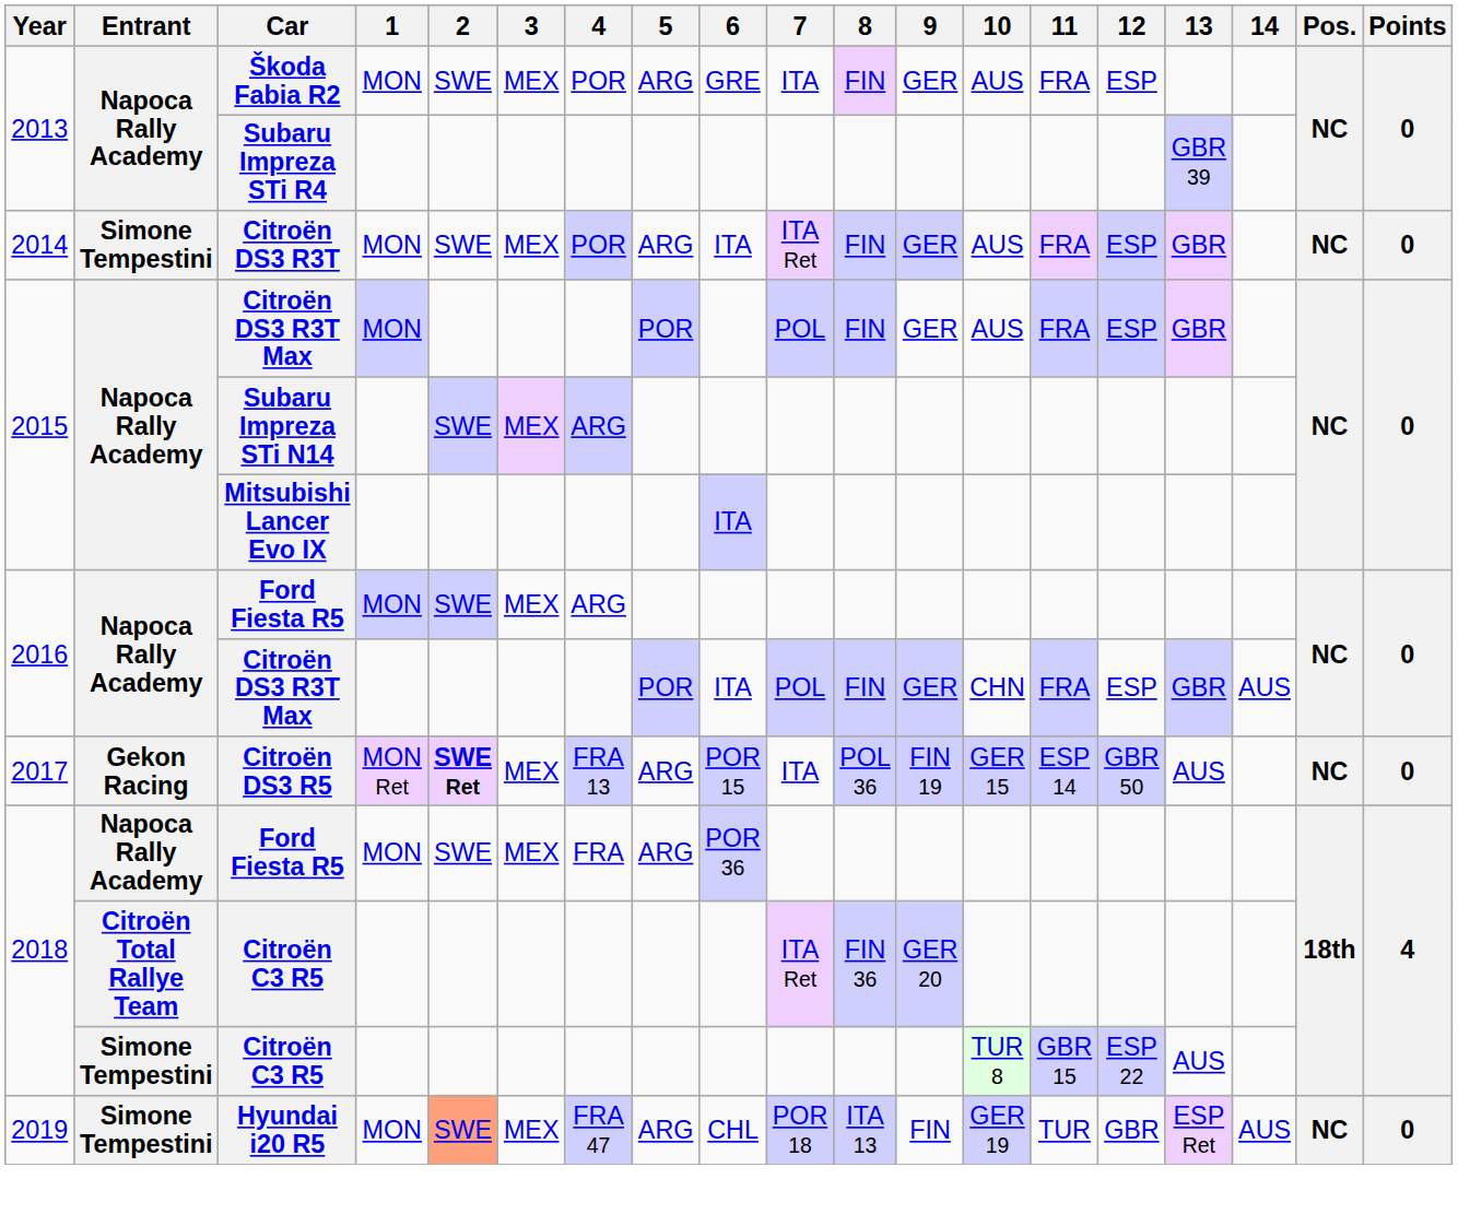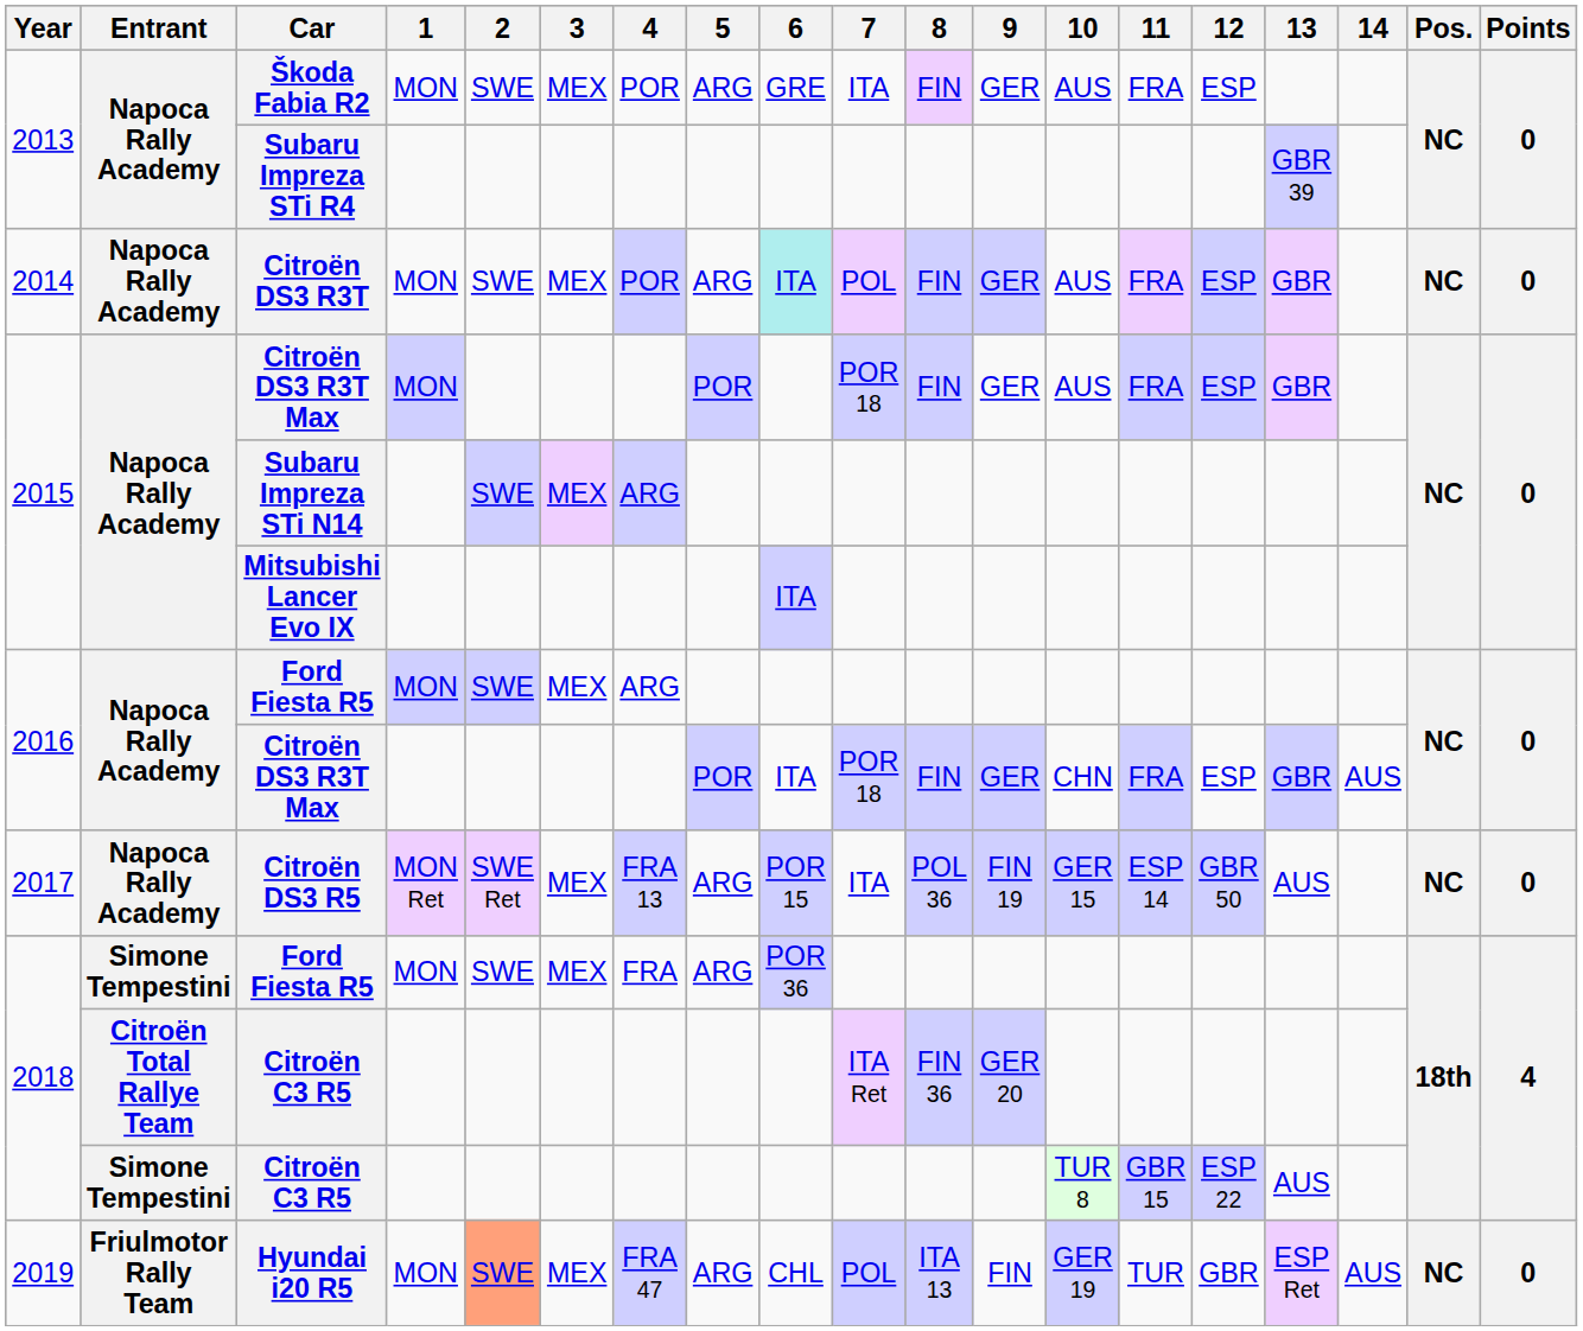 <table class="wikitable" style="text-align:center; font-size:90%;">
 <tr>
 <th>Year</th>
 <th>Entrant</th>
 <th>Car</th>
 <th>1</th>
 <th>2</th>
 <th>3</th>
 <th>4</th>
 <th>5</th>
 <th>6</th>
 <th>7</th>
 <th>8</th>
 <th>9</th>
 <th>10</th>
 <th>11</th>
 <th>12</th>
 <th>13</th>
 <th>14</th>
 <th>Pos.</th>
 <th>Points</th>
 </tr>
 <tr>
 <td rowspan="2"><a href='#'>2013</a></td>
 <th rowspan="2">Napoca Rally Academy</th>
 <th><a href='#'>Škoda Fabia R2</a></th>
 <td><a href='#'>MON</a></td>
 <td><a href='#'>SWE</a></td>
 <td><a href='#'>MEX</a></td>
 <td><a href='#'>POR</a></td>
 <td><a href='#'>ARG</a></td>
 <td><a href='#'>GRE</a></td>
 <td><a href='#'>ITA</a></td>
 <td style="background:#efcfff;"><a href='#'>FIN</a><br></td>
 <td><a href='#'>GER</a></td>
 <td><a href='#'>AUS</a></td>
 <td><a href='#'>FRA</a></td>
 <td><a href='#'>ESP</a></td>
 <td></td>
 <td></td>
 <th rowspan="2">NC</th>
 <th rowspan="2">0</th>
 </tr>
 <tr>
 <th><a href='#'>Subaru Impreza STi R4</a></th>
 <td></td>
 <td></td>
 <td></td>
 <td></td>
 <td></td>
 <td></td>
 <td></td>
 <td></td>
 <td></td>
 <td></td>
 <td></td>
 <td></td>
 <td style="background:#cfcfff;"><a href='#'>GBR</a><br><small>39</small></td>
 <td></td>
 </tr>
 <tr>
 <td><a href='#'>2014</a></td>
-<th>Simone Tempestini</th>
+<th rowspan="1">Napoca Rally Academy</th>
 <th><a href='#'>Citroën DS3 R3T</a></th>
 <td><a href='#'>MON</a></td>
 <td><a href='#'>SWE</a></td>
 <td><a href='#'>MEX</a></td>
 <td style="background:#cfcfff;"><a href='#'>POR</a><br></td>
 <td><a href='#'>ARG</a></td>
-<td><a href='#'>ITA</a></td>
-<td style="background:#efcfff;"><a href='#'>ITA</a><br><small>Ret</small></td>
+<td style="background: paleturquoise;"><a href='#'>ITA</a></td>
+<td style="background:#efcfff;"><a href='#'>POL</a><br></td>
 <td style="background:#cfcfff;"><a href='#'>FIN</a><br></td>
 <td style="background:#cfcfff;"><a href='#'>GER</a><br></td>
 <td><a href='#'>AUS</a></td>
 <td style="background:#efcfff;"><a href='#'>FRA</a><br></td>
 <td style="background:#cfcfff;"><a href='#'>ESP</a><br></td>
 <td style="background:#efcfff;"><a href='#'>GBR</a><br></td>
 <td></td>
 <th>NC</th>
 <th>0</th>
 </tr>
 <tr>
 <td rowspan="3"><a href='#'>2015</a></td>
 <th rowspan="3">Napoca Rally Academy</th>
 <th><a href='#'>Citroën DS3 R3T Max</a></th>
 <td style="background:#cfcfff;"><a href='#'>MON</a><br></td>
 <td></td>
 <td></td>
 <td></td>
 <td style="background:#cfcfff;"><a href='#'>POR</a><br></td>
 <td></td>
-<td style="background:#cfcfff;"><a href='#'>POL</a><br></td>
+<td style="background:#cfcfff;"><a href='#'>POR</a><br><small>18</small></td>
 <td style="background:#cfcfff;"><a href='#'>FIN</a><br></td>
 <td><a href='#'>GER</a></td>
 <td><a href='#'>AUS</a></td>
 <td style="background:#cfcfff;"><a href='#'>FRA</a><br></td>
 <td style="background:#cfcfff;"><a href='#'>ESP</a><br></td>
 <td style="background:#efcfff;"><a href='#'>GBR</a><br></td>
 <td></td>
 <th rowspan="3">NC</th>
 <th rowspan="3">0</th>
 </tr>
 <tr>
 <th><a href='#'>Subaru Impreza STi N14</a></th>
 <td></td>
 <td style="background:#cfcfff;"><a href='#'>SWE</a><br></td>
 <td style="background:#efcfff;"><a href='#'>MEX</a><br></td>
 <td style="background:#CFCFFF;"><a href='#'>ARG</a><br></td>
 <td></td>
 <td></td>
 <td></td>
 <td></td>
 <td></td>
 <td></td>
 <td></td>
 <td></td>
 <td></td>
 <td></td>
 </tr>
 <tr>
 <th><a href='#'>Mitsubishi Lancer Evo IX</a></th>
 <td></td>
 <td></td>
 <td></td>
 <td></td>
 <td></td>
 <td style="background:#CFCFFF;"><a href='#'>ITA</a><br></td>
 <td></td>
 <td></td>
 <td></td>
 <td></td>
 <td></td>
 <td></td>
 <td></td>
 <td></td>
 </tr>
 <tr>
 <td rowspan="2"><a href='#'>2016</a></td>
 <th rowspan="2">Napoca Rally Academy</th>
 <th><a href='#'>Ford Fiesta R5</a></th>
 <td style="background:#cfcfff;"><a href='#'>MON</a><br></td>
 <td style="background:#cfcfff;"><a href='#'>SWE</a><br></td>
 <td><a href='#'>MEX</a></td>
 <td><a href='#'>ARG</a></td>
 <td></td>
 <td></td>
 <td></td>
 <td></td>
 <td></td>
 <td></td>
 <td></td>
 <td></td>
 <td></td>
 <td></td>
 <th rowspan="2">NC</th>
 <th rowspan="2">0</th>
 </tr>
 <tr>
 <th><a href='#'>Citroën DS3 R3T Max</a></th>
 <td></td>
 <td></td>
 <td></td>
 <td></td>
 <td style="background:#cfcfff;"><a href='#'>POR</a><br></td>
 <td><a href='#'>ITA</a></td>
-<td style="background:#cfcfff;"><a href='#'>POL</a><br></td>
+<td style="background:#cfcfff;"><a href='#'>POR</a><br><small>18</small></td>
 <td style="background:#cfcfff;"><a href='#'>FIN</a><br></td>
 <td style="background:#cfcfff;"><a href='#'>GER</a><br></td>
 <td><a href='#'>CHN</a><br></td>
 <td style="background:#cfcfff;"><a href='#'>FRA</a><br></td>
 <td><a href='#'>ESP</a></td>
 <td style="background:#cfcfff;"><a href='#'>GBR</a><br></td>
 <td><a href='#'>AUS</a></td>
 </tr>
 <tr>
 <td><a href='#'>2017</a></td>
-<th>Gekon Racing</th>
+<th rowspan="1">Napoca Rally Academy</th>
 <th><a href='#'>Citroën DS3 R5</a></th>
 <td style="background:#efcfff;"><a href='#'>MON</a><br><small>Ret</small></td>
-<td style="background:#efcfff;"><strong><a href='#'>SWE</a><br><small>Ret</small></strong></td>
+<td style="background:#efcfff;"><a href='#'>SWE</a><br><small>Ret</small></td>
 <td><a href='#'>MEX</a><br><small> </small></td>
 <td style="background:#cfcfff;"><a href='#'>FRA</a><br><small>13</small></td>
 <td><a href='#'>ARG</a></td>
 <td style="background:#cfcfff;"><a href='#'>POR</a><br><small>15</small></td>
 <td><a href='#'>ITA</a></td>
 <td style="background:#cfcfff;"><a href='#'>POL</a><br><small>36</small></td>
 <td style="background:#cfcfff;"><a href='#'>FIN</a><br><small>19</small></td>
 <td style="background:#cfcfff;"><a href='#'>GER</a><br><small>15</small></td>
 <td style="background:#cfcfff;"><a href='#'>ESP</a><br><small>14</small></td>
 <td style="background:#cfcfff;"><a href='#'>GBR</a><br><small>50</small></td>
 <td><a href='#'>AUS</a></td>
 <td></td>
 <th>NC</th>
 <th>0</th>
 </tr>
 <tr>
 <td rowspan="3"><a href='#'>2018</a></td>
-<th rowspan="1">Napoca Rally Academy</th>
+<th>Simone Tempestini</th>
 <th><a href='#'>Ford Fiesta R5</a></th>
 <td><a href='#'>MON</a></td>
 <td><a href='#'>SWE</a></td>
 <td><a href='#'>MEX</a></td>
 <td><a href='#'>FRA</a></td>
 <td><a href='#'>ARG</a></td>
 <td style="background:#cfcfff;"><a href='#'>POR</a><br><small>36</small></td>
 <td></td>
 <td></td>
 <td></td>
 <td></td>
 <td></td>
 <td></td>
 <td></td>
 <td></td>
 <th rowspan="3">18th</th>
 <th rowspan="3">4</th>
 </tr>
 <tr>
 <th><a href='#'>Citroën Total Rallye Team</a></th>
 <th><a href='#'>Citroën C3 R5</a></th>
 <td></td>
 <td></td>
 <td></td>
 <td></td>
 <td></td>
 <td></td>
 <td style="background:#efcfff;"><a href='#'>ITA</a><br><small>Ret</small></td>
 <td style="background:#cfcfff;"><a href='#'>FIN</a><br><small>36</small></td>
 <td style="background:#cfcfff;"><a href='#'>GER</a><br><small>20</small></td>
 <td></td>
 <td></td>
 <td></td>
 <td></td>
 <td></td>
 </tr>
 <tr>
 <th>Simone Tempestini</th>
 <th><a href='#'>Citroën C3 R5</a></th>
 <td></td>
 <td></td>
 <td></td>
 <td></td>
 <td></td>
 <td></td>
 <td></td>
 <td></td>
 <td></td>
 <td style="background:#dfffdf;"><a href='#'>TUR</a><br><small>8</small></td>
 <td style="background:#cfcfff;"><a href='#'>GBR</a><br><small>15</small></td>
 <td style="background:#cfcfff;"><a href='#'>ESP</a><br><small>22</small></td>
 <td><a href='#'>AUS</a></td>
 <td></td>
 </tr>
 <tr>
 <td><a href='#'>2019</a></td>
-<th>Simone Tempestini</th>
+<th>Friulmotor Rally Team</th>
 <th><a href='#'>Hyundai i20 R5</a></th>
 <td><a href='#'>MON</a></td>
 <td style="background: lightsalmon;"><a href='#'>SWE</a></td>
 <td><a href='#'>MEX</a></td>
 <td style="background:#cfcfff;"><a href='#'>FRA</a><br><small>47</small></td>
 <td><a href='#'>ARG</a></td>
 <td><a href='#'>CHL</a></td>
-<td style="background:#cfcfff;"><a href='#'>POR</a><br><small>18</small></td>
+<td style="background:#cfcfff;"><a href='#'>POL</a><br></td>
 <td style="background:#cfcfff;"><a href='#'>ITA</a><br><small>13</small></td>
 <td><a href='#'>FIN</a></td>
 <td style="background:#cfcfff;"><a href='#'>GER</a><br><small>19</small></td>
 <td><a href='#'>TUR</a></td>
 <td><a href='#'>GBR</a></td>
 <td style="background:#efcfff;"><a href='#'>ESP</a><br><small>Ret</small></td>
 <td><a href='#'>AUS</a><br></td>
 <th>NC</th>
 <th>0</th>
 </tr>
 </table>
